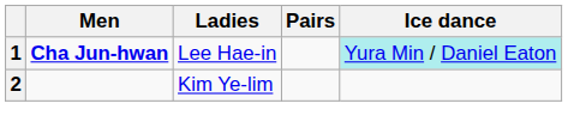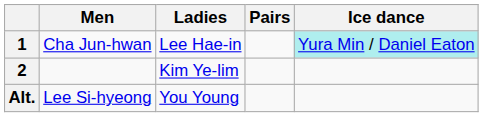 <table class="wikitable">
 <tr>
 <th></th>
 <th>Men</th>
 <th>Ladies</th>
 <th>Pairs</th>
 <th>Ice dance</th>
 </tr>
 <tr>
 <th>1</th>
-<td><strong><a href='#'>Cha Jun-hwan</a></strong></td>
+<td><a href='#'>Cha Jun-hwan</a></td>
 <td><a href='#'>Lee Hae-in</a></td>
 <td></td>
 <td style="background: paleturquoise;"><a href='#'>Yura Min</a> / <a href='#'>Daniel Eaton</a></td>
 </tr>
 <tr>
 <th>2</th>
 <td></td>
 <td><a href='#'>Kim Ye-lim</a></td>
 <td></td>
 <td></td>
 </tr>
+<tr>
+<th>Alt.</th>
+<td><a href='#'>Lee Si-hyeong</a></td>
+<td><a href='#'>You Young</a></td>
+<td></td>
+<td></td>
+</tr>
 </table>
